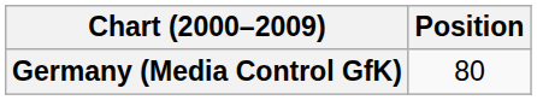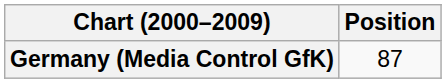 <table class="wikitable plainrowheaders" style="text-align:center">
 <tr>
 <th>Chart (2000–2009)</th>
 <th>Position</th>
 </tr>
 <tr>
 <th scope="row">Germany (Media Control GfK)</th>
-<td>80</td>
+<td>87</td>
 </tr>
 </table>
